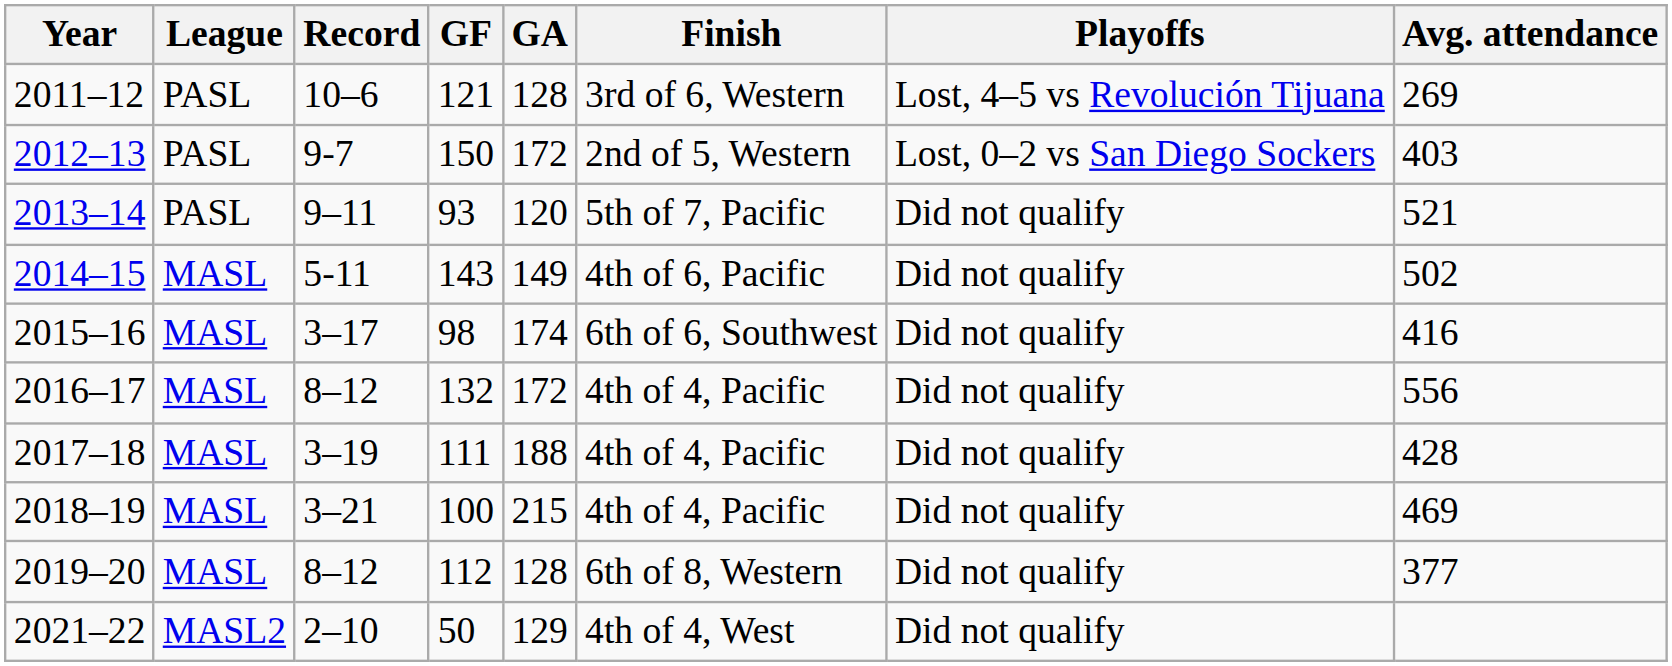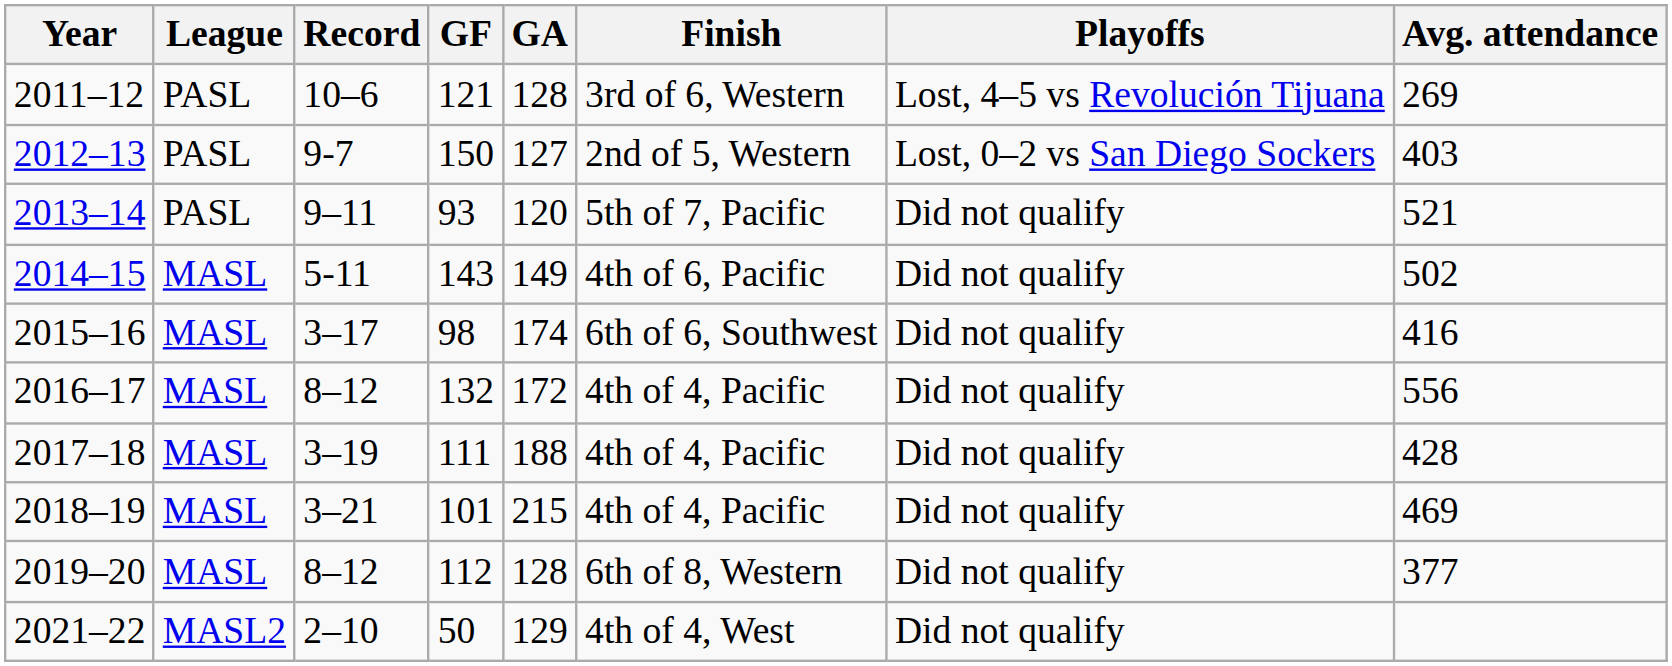 <table class="wikitable">
 <tr>
 <th>Year</th>
 <th>League</th>
 <th>Record</th>
 <th>GF</th>
 <th>GA</th>
 <th>Finish</th>
 <th>Playoffs</th>
 <th>Avg. attendance</th>
 </tr>
 <tr>
 <td>2011–12</td>
 <td>PASL</td>
 <td>10–6</td>
 <td>121</td>
 <td>128</td>
 <td>3rd of 6, Western</td>
 <td>Lost, 4–5 vs <a href='#'>Revolución Tijuana</a></td>
 <td>269</td>
 </tr>
 <tr>
 <td><a href='#'>2012–13</a></td>
 <td>PASL</td>
 <td>9-7</td>
 <td>150</td>
-<td>172</td>
+<td>127</td>
 <td>2nd of 5, Western</td>
 <td>Lost, 0–2 vs <a href='#'>San Diego Sockers</a></td>
 <td>403</td>
 </tr>
 <tr>
 <td><a href='#'>2013–14</a></td>
 <td>PASL</td>
 <td>9–11</td>
 <td>93</td>
 <td>120</td>
 <td>5th of 7, Pacific</td>
 <td>Did not qualify</td>
 <td>521</td>
 </tr>
 <tr>
 <td><a href='#'>2014–15</a></td>
 <td><a href='#'>MASL</a></td>
 <td>5-11</td>
 <td>143</td>
 <td>149</td>
 <td>4th of 6, Pacific</td>
 <td>Did not qualify</td>
 <td>502</td>
 </tr>
 <tr>
 <td>2015–16</td>
 <td><a href='#'>MASL</a></td>
 <td>3–17</td>
 <td>98</td>
 <td>174</td>
 <td>6th of 6, Southwest</td>
 <td>Did not qualify</td>
 <td>416</td>
 </tr>
 <tr>
 <td>2016–17</td>
 <td><a href='#'>MASL</a></td>
 <td>8–12</td>
 <td>132</td>
 <td>172</td>
 <td>4th of 4, Pacific</td>
 <td>Did not qualify</td>
 <td>556</td>
 </tr>
 <tr>
 <td>2017–18</td>
 <td><a href='#'>MASL</a></td>
 <td>3–19</td>
 <td>111</td>
 <td>188</td>
 <td>4th of 4, Pacific</td>
 <td>Did not qualify</td>
 <td>428</td>
 </tr>
 <tr>
 <td>2018–19</td>
 <td><a href='#'>MASL</a></td>
 <td>3–21</td>
-<td>100</td>
+<td>101</td>
 <td>215</td>
 <td>4th of 4, Pacific</td>
 <td>Did not qualify</td>
 <td>469</td>
 </tr>
 <tr>
 <td>2019–20</td>
 <td><a href='#'>MASL</a></td>
 <td>8–12</td>
 <td>112</td>
 <td>128</td>
 <td>6th of 8, Western</td>
 <td>Did not qualify</td>
 <td>377</td>
 </tr>
 <tr>
 <td>2021–22</td>
 <td><a href='#'>MASL2</a></td>
 <td>2–10</td>
 <td>50</td>
 <td>129</td>
 <td>4th of 4, West</td>
 <td>Did not qualify</td>
 </tr>
 </table>
